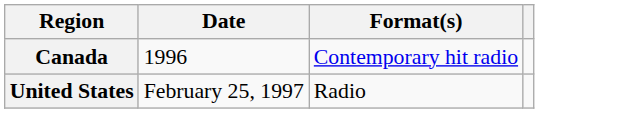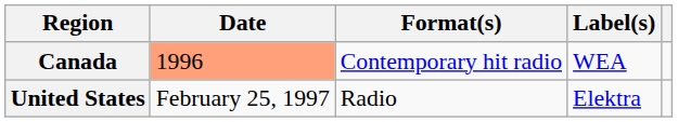 <table class="wikitable plainrowheaders">
 <tr>
 <th scope="col">Region</th>
 <th scope="col">Date</th>
 <th scope="col">Format(s)</th>
+<th scope="col">Label(s)</th>
 <th scope="col"></th>
 </tr>
 <tr>
 <th scope="row">Canada</th>
-<td>1996</td>
+<td style="background: lightsalmon;">1996</td>
 <td><a href='#'>Contemporary hit radio</a></td>
+<td><a href='#'>WEA</a></td>
 <td></td>
 </tr>
 <tr>
 <th scope="row">United States</th>
 <td>February 25, 1997</td>
 <td>Radio</td>
+<td><a href='#'>Elektra</a></td>
 <td></td>
 </tr>
 </table>
